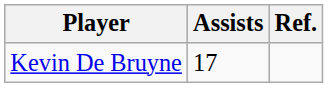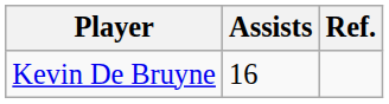 <table class="wikitable">
 <tr>
 <th>Player</th>
 <th>Assists</th>
 <th>Ref.</th>
 </tr>
 <tr>
 <td> <a href='#'>Kevin De Bruyne</a></td>
-<td>17</td>
+<td>16</td>
 <td></td>
 </tr>
 </table>
